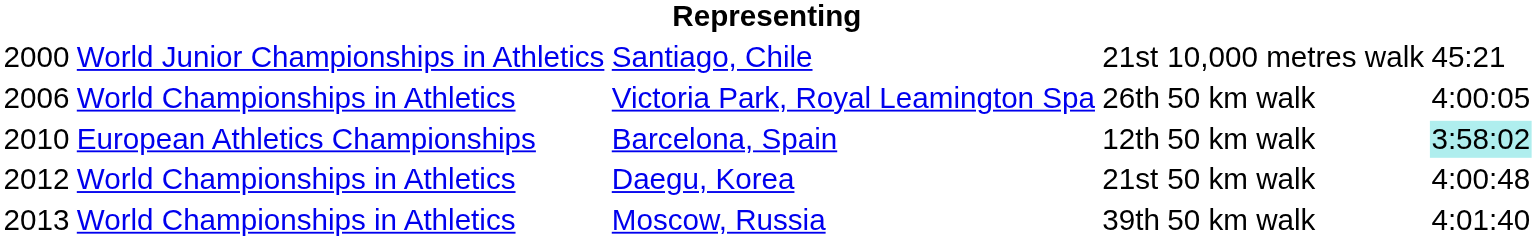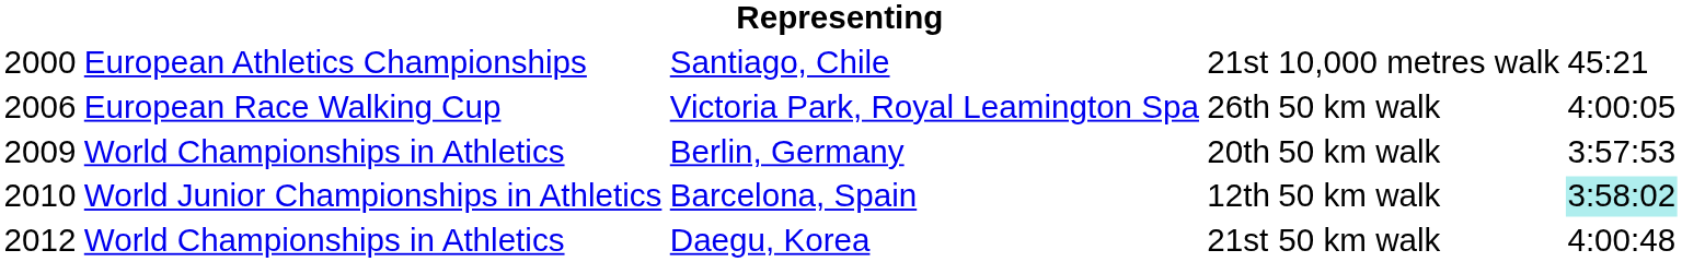 <table>
 <tr>
 <th colspan="6">Representing </th>
 </tr>
 <tr>
 <td>2000</td>
-<td><a href='#'>World Junior Championships in Athletics</a></td>
+<td><a href='#'>European Athletics Championships</a></td>
 <td><a href='#'>Santiago, Chile</a></td>
 <td>21st</td>
 <td>10,000 metres walk</td>
 <td>45:21</td>
 </tr>
 <tr>
 <td>2006</td>
-<td><a href='#'>World Championships in Athletics</a></td>
+<td><a href='#'>European Race Walking Cup</a></td>
 <td><a href='#'>Victoria Park, Royal Leamington Spa</a></td>
 <td>26th</td>
 <td>50 km walk</td>
 <td>4:00:05</td>
 </tr>
 <tr>
+<td>2009</td>
+<td><a href='#'>World Championships in Athletics</a></td>
+<td><a href='#'>Berlin, Germany</a></td>
+<td>20th</td>
+<td>50 km walk</td>
+<td>3:57:53</td>
+</tr>
+<tr>
 <td>2010</td>
-<td><a href='#'>European Athletics Championships</a></td>
+<td><a href='#'>World Junior Championships in Athletics</a></td>
 <td><a href='#'>Barcelona, Spain</a></td>
 <td>12th</td>
 <td>50 km walk</td>
 <td style="background: paleturquoise;">3:58:02</td>
 </tr>
 <tr>
 <td>2012</td>
 <td><a href='#'>World Championships in Athletics</a></td>
 <td><a href='#'>Daegu, Korea</a></td>
 <td>21st</td>
 <td>50 km walk</td>
 <td>4:00:48</td>
 </tr>
-<tr>
-<td>2013</td>
-<td><a href='#'>World Championships in Athletics</a></td>
-<td><a href='#'>Moscow, Russia</a></td>
-<td>39th</td>
-<td>50 km walk</td>
-<td>4:01:40</td>
-</tr>
 </table>
